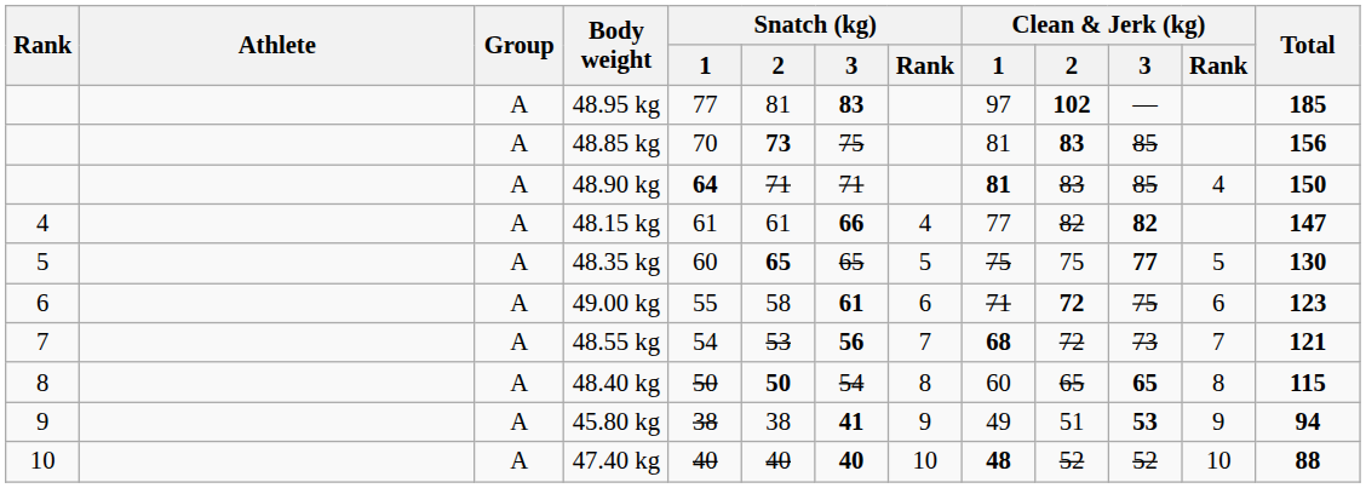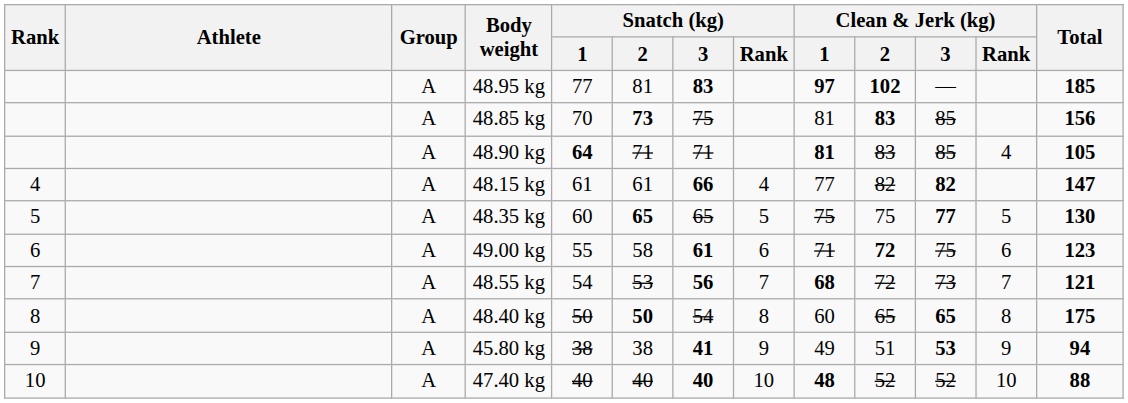 <table class = "wikitable" style="text-align:center;">
 <tr>
 <th rowspan=2 width=40>Rank</th>
 <th rowspan=2 width=250>Athlete</th>
 <th rowspan=2 width=50>Group</th>
 <th rowspan=2 width=60>Body weight</th>
 <th colspan=4>Snatch (kg)</th>
 <th colspan=4>Clean & Jerk (kg)</th>
 <th rowspan=2 width=60>Total</th>
 </tr>
 <tr>
 <th width=40>1</th>
 <th width=40>2</th>
 <th width=40>3</th>
 <th width=40>Rank</th>
 <th width=40>1</th>
 <th width=40>2</th>
 <th width=40>3</th>
 <th width=40>Rank</th>
 </tr>
 <tr>
 <td></td>
 <td align=left></td>
 <td>A</td>
 <td>48.95 kg</td>
 <td>77</td>
 <td>81</td>
 <td><strong>83</strong></td>
 <td></td>
-<td>97</td>
+<td><strong>97</strong></td>
 <td><strong>102</strong></td>
 <td>—</td>
 <td></td>
 <td><strong>185</strong></td>
 </tr>
 <tr>
 <td></td>
 <td align=left></td>
 <td>A</td>
 <td>48.85 kg</td>
 <td>70</td>
 <td><strong>73</strong></td>
 <td><s>75</s></td>
 <td></td>
 <td>81</td>
 <td><strong>83</strong></td>
 <td><s>85</s></td>
 <td></td>
 <td><strong>156</strong></td>
 </tr>
 <tr>
 <td></td>
 <td align=left></td>
 <td>A</td>
 <td>48.90 kg</td>
 <td><strong>64</strong></td>
 <td><s>71</s></td>
 <td><s>71</s></td>
 <td></td>
 <td><strong>81</strong></td>
 <td><s>83</s></td>
 <td><s>85</s></td>
 <td>4</td>
-<td><strong>150</strong></td>
+<td><strong>105</strong></td>
 </tr>
 <tr>
 <td>4</td>
 <td align=left></td>
 <td>A</td>
 <td>48.15 kg</td>
 <td>61</td>
 <td>61</td>
 <td><strong>66</strong></td>
 <td>4</td>
 <td>77</td>
 <td><s>82</s></td>
 <td><strong>82</strong></td>
 <td></td>
 <td><strong>147</strong></td>
 </tr>
 <tr>
 <td>5</td>
 <td align=left></td>
 <td>A</td>
 <td>48.35 kg</td>
 <td>60</td>
 <td><strong>65</strong></td>
 <td><s>65</s></td>
 <td>5</td>
 <td><s>75</s></td>
 <td>75</td>
 <td><strong>77</strong></td>
 <td>5</td>
 <td><strong>130</strong></td>
 </tr>
 <tr>
 <td>6</td>
 <td align=left></td>
 <td>A</td>
 <td>49.00 kg</td>
 <td>55</td>
 <td>58</td>
 <td><strong>61</strong></td>
 <td>6</td>
 <td><s>71</s></td>
 <td><strong>72</strong></td>
 <td><s>75</s></td>
 <td>6</td>
 <td><strong>123</strong></td>
 </tr>
 <tr>
 <td>7</td>
 <td align=left></td>
 <td>A</td>
 <td>48.55 kg</td>
 <td>54</td>
 <td><s>53</s></td>
 <td><strong>56</strong></td>
 <td>7</td>
 <td><strong>68</strong></td>
 <td><s>72</s></td>
 <td><s>73</s></td>
 <td>7</td>
 <td><strong>121</strong></td>
 </tr>
 <tr>
 <td>8</td>
 <td align=left></td>
 <td>A</td>
 <td>48.40 kg</td>
 <td><s>50</s></td>
 <td><strong>50</strong></td>
 <td><s>54</s></td>
 <td>8</td>
 <td>60</td>
 <td><s>65</s></td>
 <td><strong>65</strong></td>
 <td>8</td>
-<td><strong>115</strong></td>
+<td><strong>175</strong></td>
 </tr>
 <tr>
 <td>9</td>
 <td align=left></td>
 <td>A</td>
 <td>45.80 kg</td>
 <td><s>38</s></td>
 <td>38</td>
 <td><strong>41</strong></td>
 <td>9</td>
 <td>49</td>
 <td>51</td>
 <td><strong>53</strong></td>
 <td>9</td>
 <td><strong>94</strong></td>
 </tr>
 <tr>
 <td>10</td>
 <td align=left></td>
 <td>A</td>
 <td>47.40 kg</td>
 <td><s>40</s></td>
 <td><s>40</s></td>
 <td><strong>40</strong></td>
 <td>10</td>
 <td><strong>48</strong></td>
 <td><s>52</s></td>
 <td><s>52</s></td>
 <td>10</td>
 <td><strong>88</strong></td>
 </tr>
 </table>
